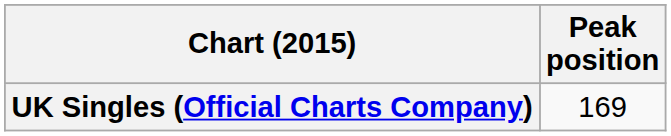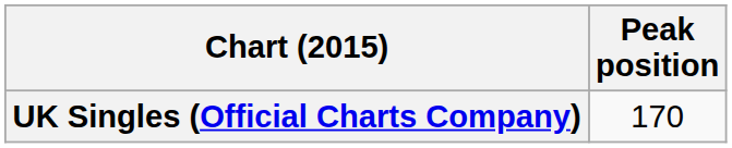 <table class="wikitable plainrowheaders" style="text-align:center">
 <tr>
 <th>Chart (2015)</th>
 <th>Peak<br>position</th>
 </tr>
 <tr>
 <th scope="row">UK Singles (<a href='#'>Official Charts Company</a>)</th>
-<td>169</td>
+<td>170</td>
 </tr>
 </table>
